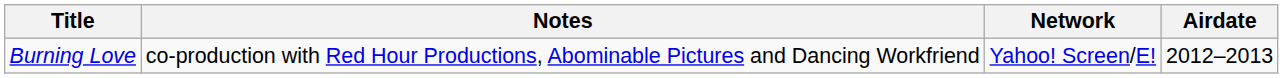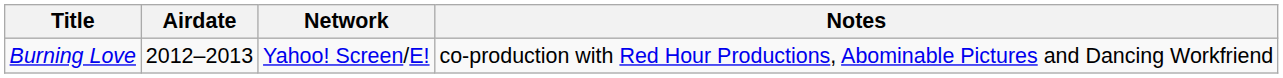 <table class="wikitable sortable">
 <tr>
 <th>Title</th>
+<th>Airdate</th>
+<th>Network</th>
 <th>Notes</th>
-<th>Network</th>
-<th>Airdate</th>
 </tr>
 <tr>
 <td align="right"><em><a href='#'>Burning Love</a></em></td>
+<td>2012–2013</td>
+<td><a href='#'>Yahoo! Screen</a>/<a href='#'>E!</a></td>
 <td>co-production with <a href='#'>Red Hour Productions</a>, <a href='#'>Abominable Pictures</a> and Dancing Workfriend</td>
-<td><a href='#'>Yahoo! Screen</a>/<a href='#'>E!</a></td>
-<td>2012–2013</td>
 </tr>
 </table>
